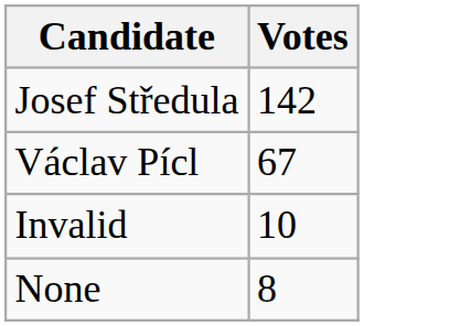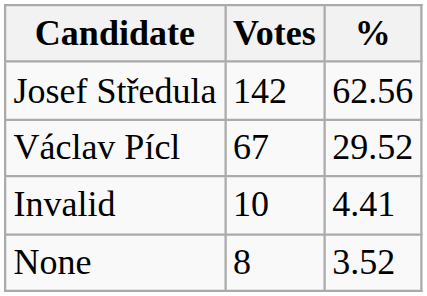 <table class="wikitable">
 <tr>
 <th>Candidate</th>
 <th>Votes</th>
+<th>%</th>
 </tr>
 <tr>
 <td>Josef Středula</td>
 <td>142</td>
+<td>62.56</td>
 </tr>
 <tr>
 <td>Václav Pícl</td>
 <td>67</td>
+<td>29.52</td>
 </tr>
 <tr>
 <td>Invalid</td>
 <td>10</td>
+<td>4.41</td>
 </tr>
 <tr>
 <td>None</td>
 <td>8</td>
+<td>3.52</td>
 </tr>
 </table>
